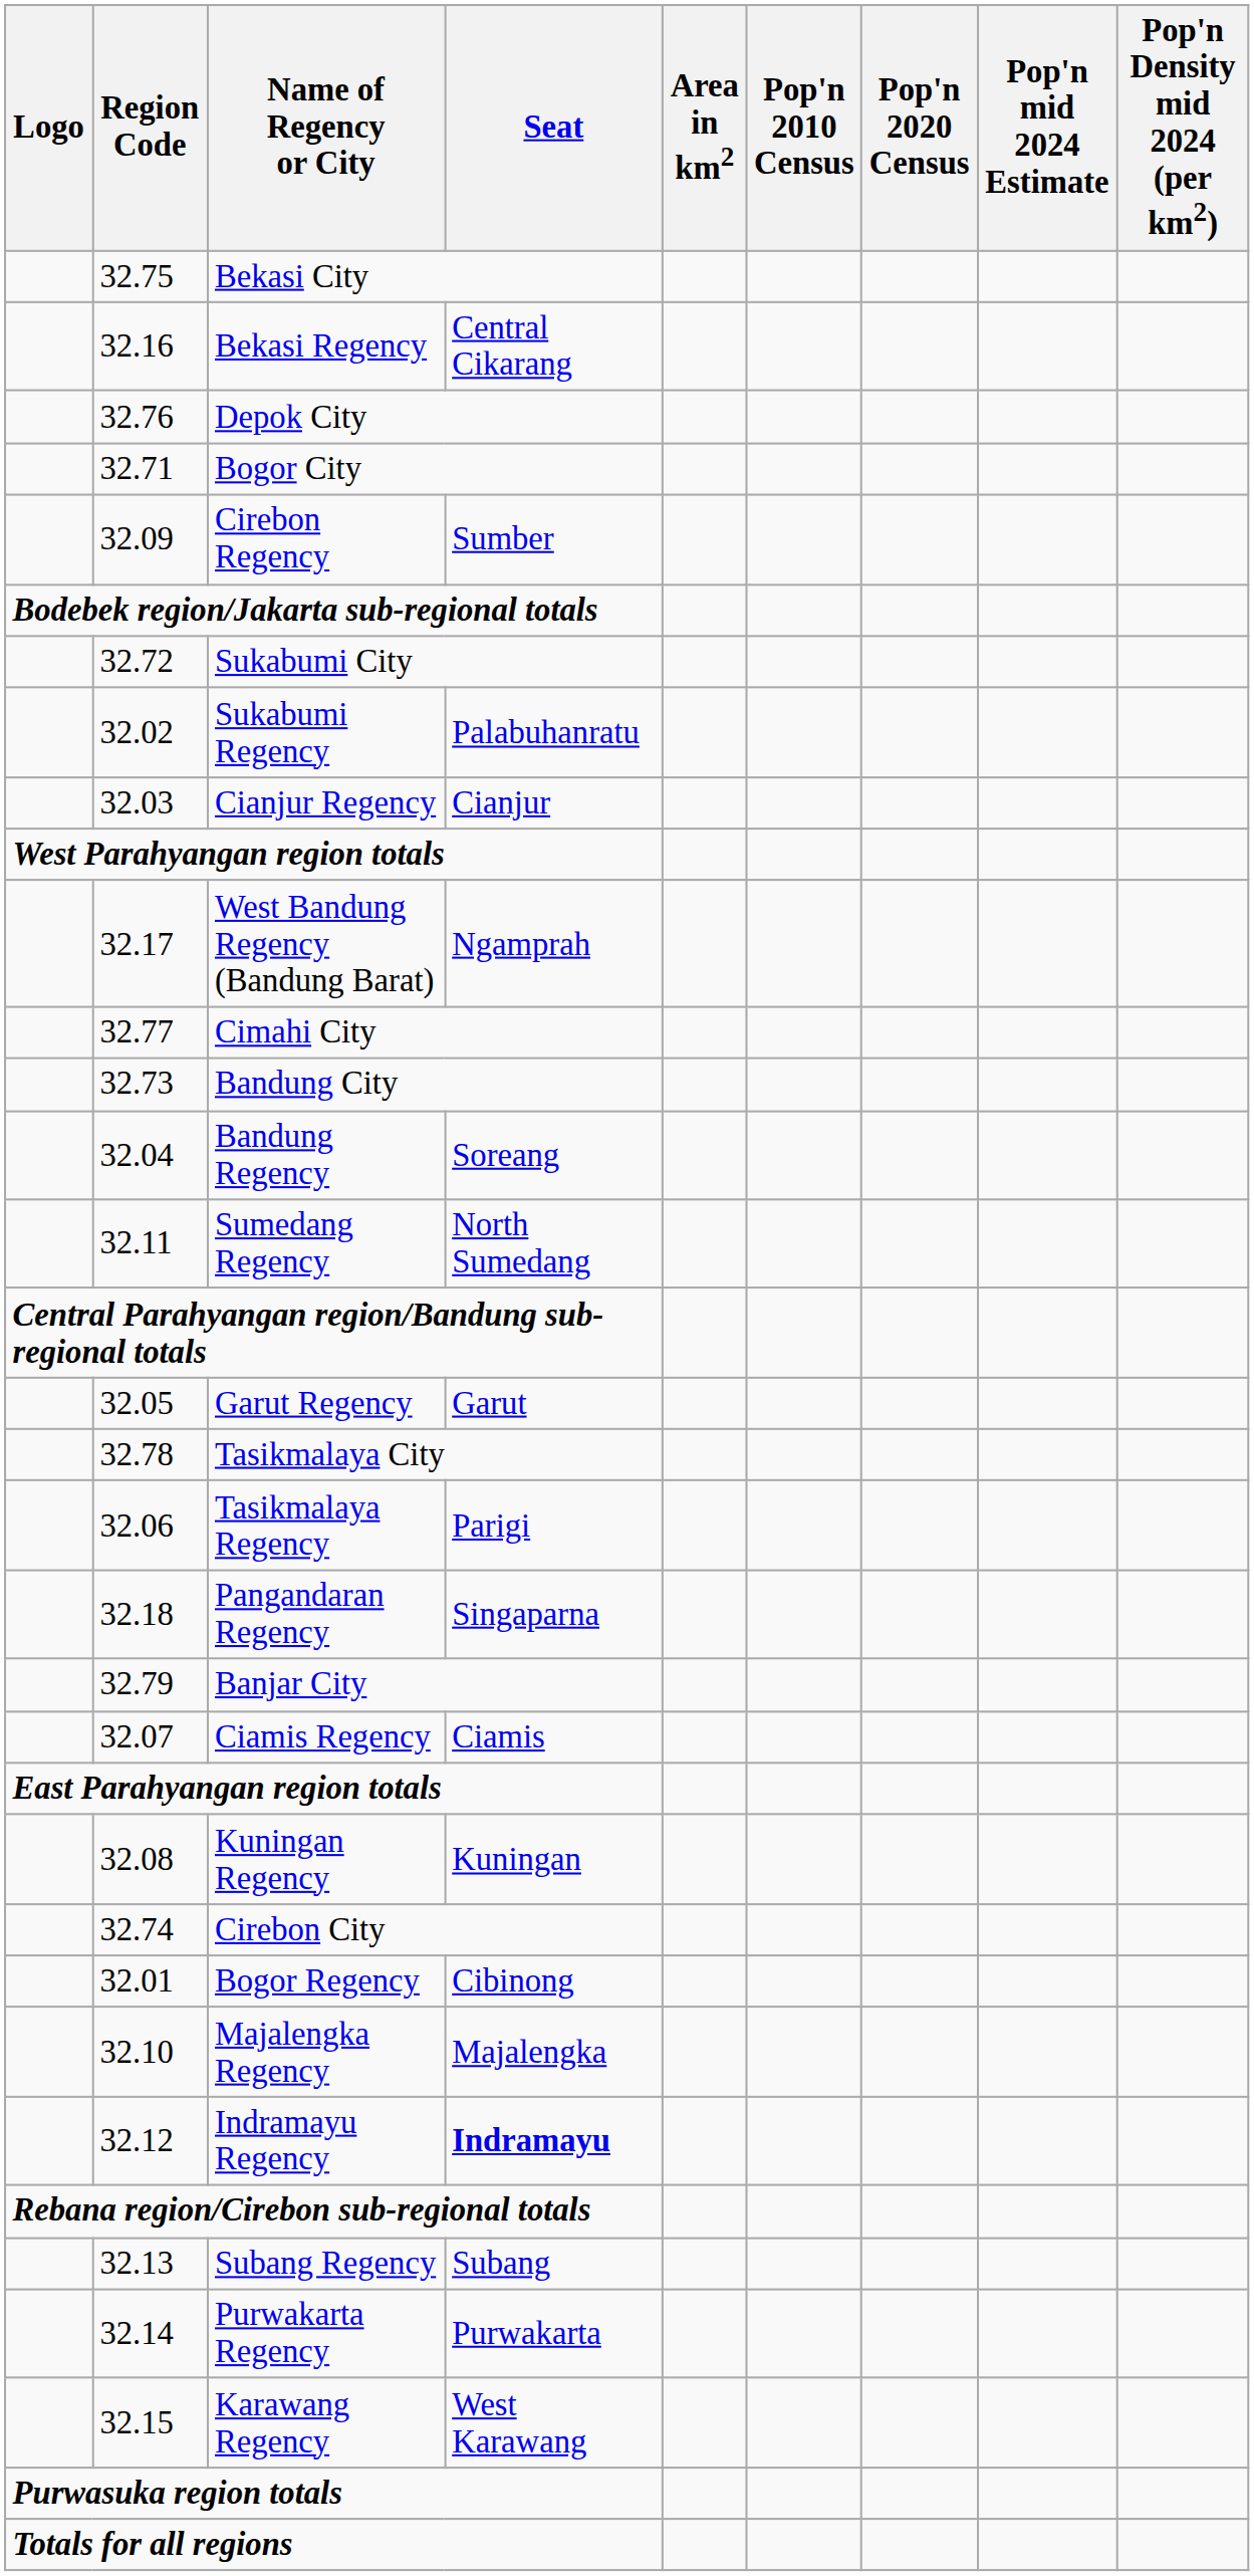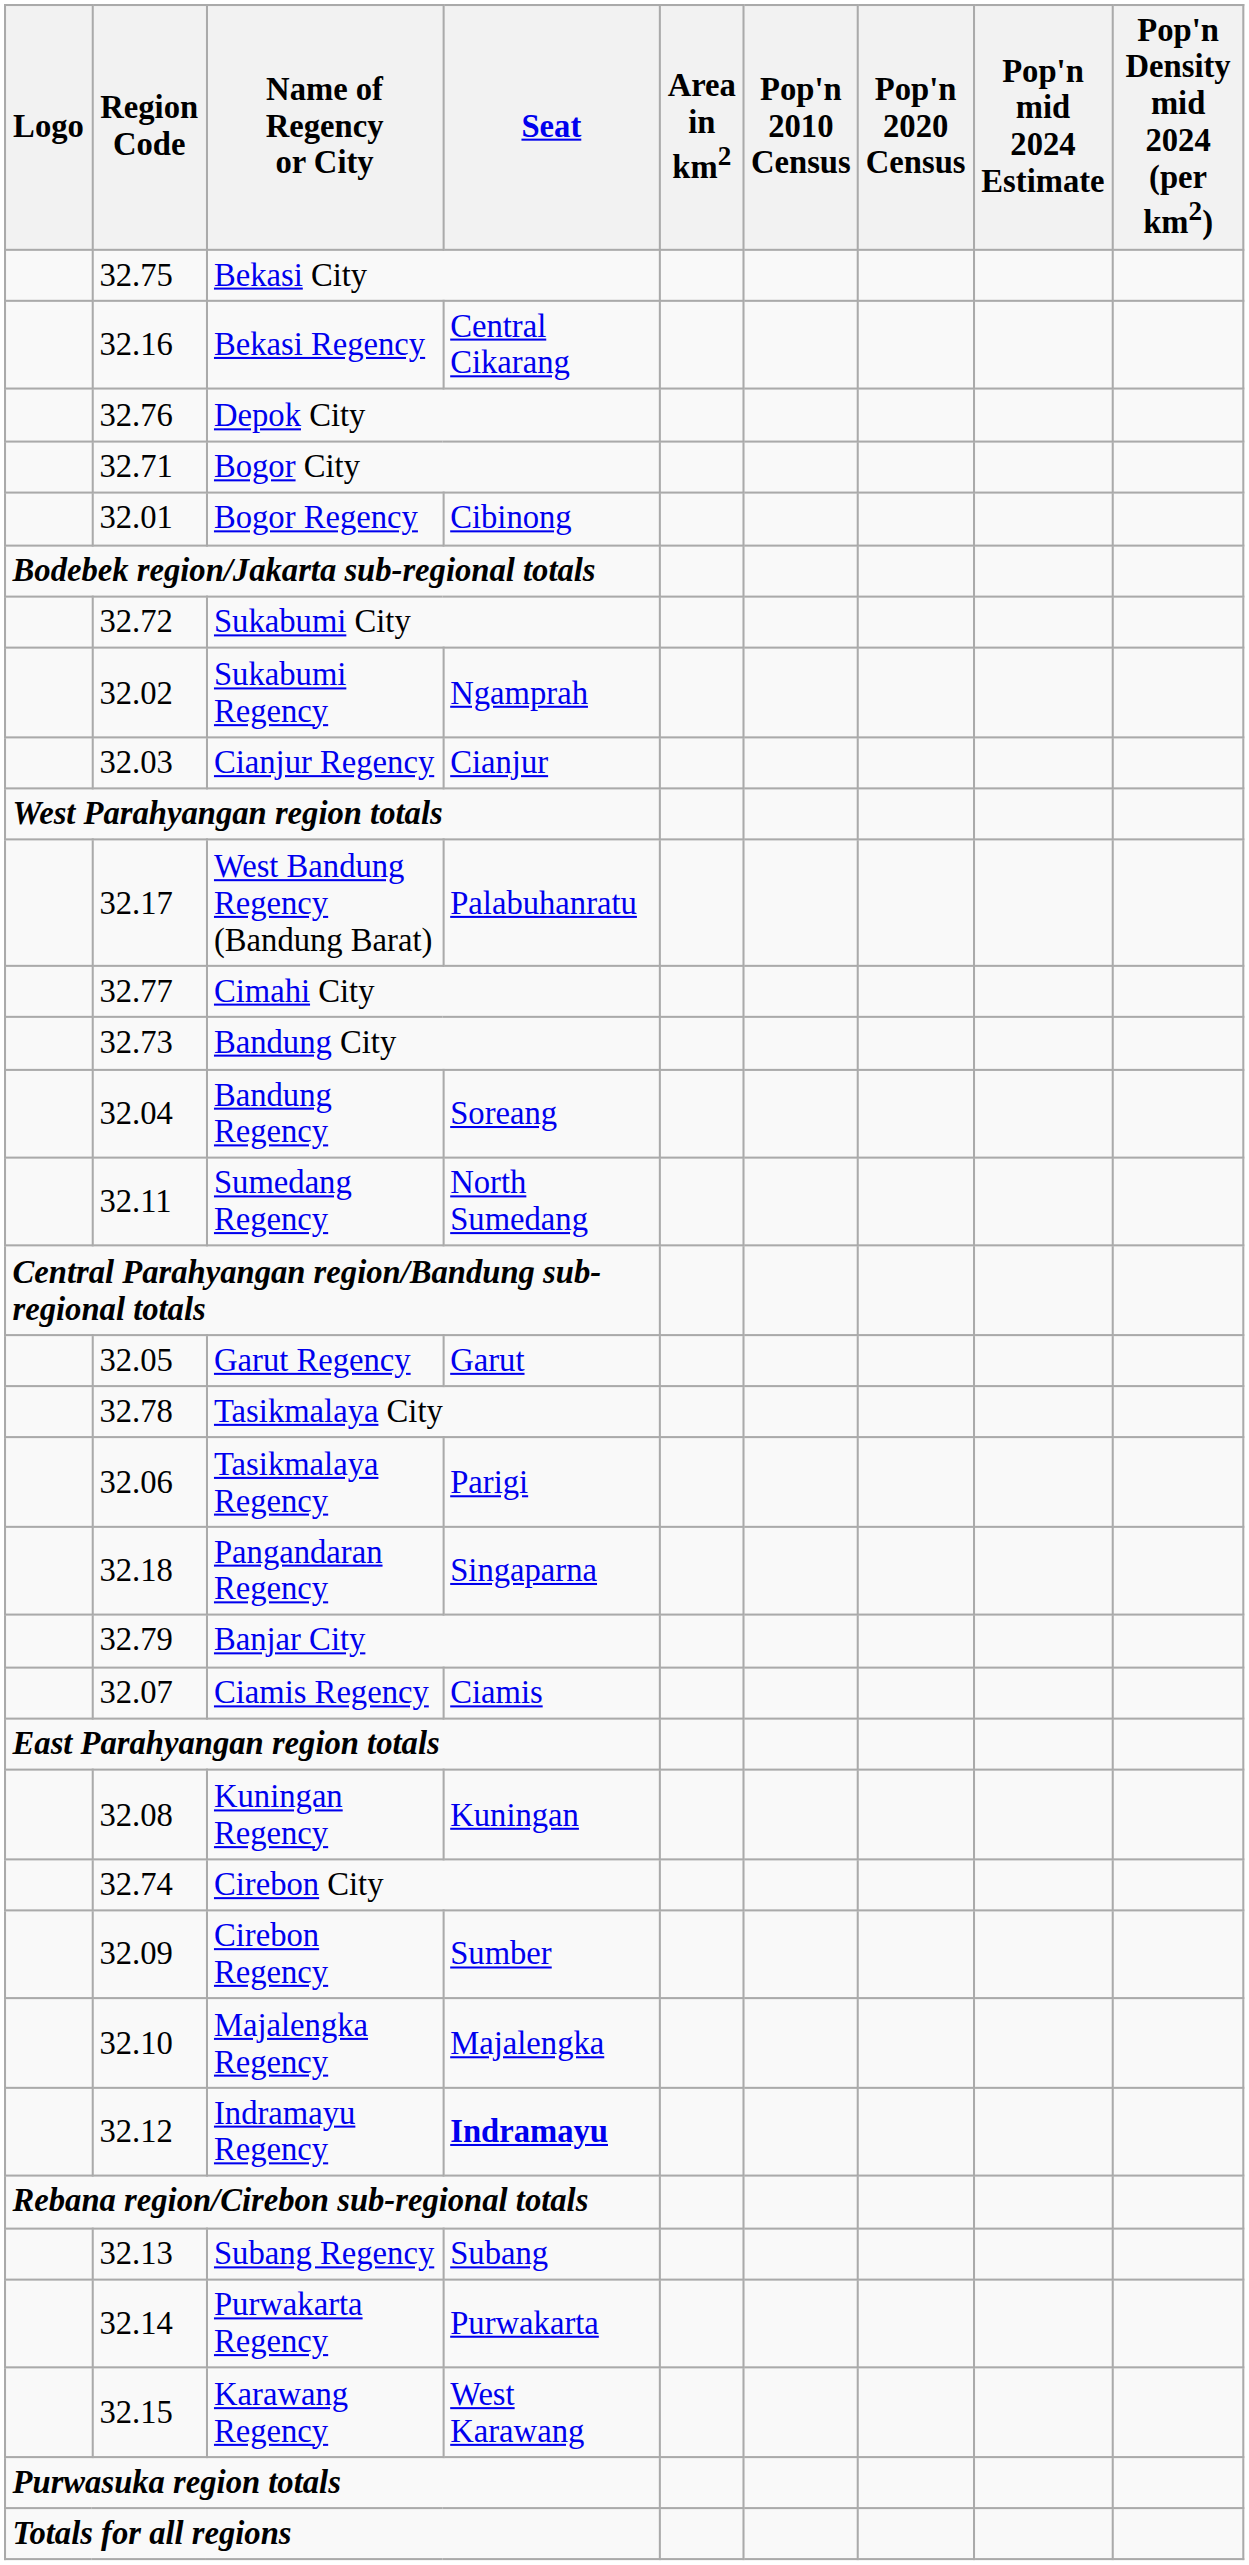 <table class="wikitable sortable" style="margin-bottom: 0;">
 <tr>
 <th>Logo</th>
 <th>Region<br>Code</th>
 <th>Name of <br>Regency<br>or City</th>
 <th><a href='#'>Seat</a></th>
 <th>Area <br> in<br>km<sup>2</sup></th>
 <th>Pop'n <br> 2010<br>Census</th>
 <th>Pop'n <br> 2020<br>Census</th>
 <th>Pop'n <br> mid 2024<br>Estimate</th>
 <th>Pop'n <br> Density  <br> mid 2024 <br> (per km<sup>2</sup>)</th>
 </tr>
 <tr>
 <td align="center"></td>
 <td>32.75</td>
 <td colspan="2"><a href='#'>Bekasi</a> City</td>
 <td align="right"></td>
 <td align="right"></td>
 <td align="right"></td>
 <td align="right"></td>
 <td align="right"></td>
 </tr>
 <tr>
 <td align="center"></td>
 <td>32.16</td>
 <td><a href='#'>Bekasi Regency</a></td>
 <td><a href='#'>Central Cikarang</a></td>
 <td align="right"></td>
 <td align="right"></td>
 <td align="right"></td>
 <td align="right"></td>
 <td align="right"></td>
 </tr>
 <tr>
 <td align="center"></td>
 <td>32.76</td>
 <td colspan="2"><a href='#'>Depok</a> City</td>
 <td align="right"></td>
 <td align="right"></td>
 <td align="right"></td>
 <td align="right"></td>
 <td align="right"></td>
 </tr>
 <tr>
 <td align="center"></td>
 <td>32.71</td>
 <td colspan="2"><a href='#'>Bogor</a> City</td>
 <td align="right"></td>
 <td align="right"></td>
 <td align="right"></td>
 <td align="right"></td>
 <td align="right"></td>
 </tr>
 <tr>
 <td align="center"></td>
-<td>32.09</td>
-<td><a href='#'>Cirebon Regency</a></td>
-<td><a href='#'>Sumber</a></td>
+<td>32.01</td>
+<td><a href='#'>Bogor Regency</a></td>
+<td><a href='#'>Cibinong</a></td>
 <td align="right"></td>
 <td align="right"></td>
 <td align="right"></td>
 <td align="right"></td>
 <td align="right"></td>
 </tr>
 <tr>
 <td colspan="4"><strong><em>Bodebek region/Jakarta sub-regional totals</em></strong></td>
 <td align="right"><strong><em></em></strong></td>
 <td align="right"><strong><em></em></strong></td>
 <td align="right"><strong><em></em></strong></td>
 <td align="right"><strong><em></em></strong></td>
 <td align="right"><strong><em></em></strong></td>
 </tr>
 <tr>
 <td align="center"></td>
 <td>32.72</td>
 <td colspan="2"><a href='#'>Sukabumi</a> City</td>
 <td align="right"></td>
 <td align="right"></td>
 <td align="right"></td>
 <td align="right"></td>
 <td align="right"></td>
 </tr>
 <tr>
 <td align="center"></td>
 <td>32.02</td>
 <td><a href='#'>Sukabumi Regency</a></td>
-<td><a href='#'>Palabuhanratu</a></td>
+<td><a href='#'>Ngamprah</a></td>
 <td align="right"></td>
 <td align="right"></td>
 <td align="right"></td>
 <td align="right"></td>
 <td align="right"></td>
 </tr>
 <tr>
 <td align="center"></td>
 <td>32.03</td>
 <td><a href='#'>Cianjur Regency</a></td>
 <td><a href='#'>Cianjur</a></td>
 <td align="right"></td>
 <td align="right"></td>
 <td align="right"></td>
 <td align="right"></td>
 <td align="right"></td>
 </tr>
 <tr>
 <td colspan="4"><strong><em>West Parahyangan region totals</em></strong></td>
 <td align="right"><strong><em></em></strong></td>
 <td align="right"><strong><em></em></strong></td>
 <td align="right"><strong><em></em></strong></td>
 <td align="right"><strong><em></em></strong></td>
 <td align="right"><strong><em></em></strong></td>
 </tr>
 <tr>
 <td align="center"></td>
 <td>32.17</td>
 <td><a href='#'>West Bandung Regency</a><br>(Bandung Barat)</td>
-<td><a href='#'>Ngamprah</a></td>
+<td><a href='#'>Palabuhanratu</a></td>
 <td align="right"></td>
 <td align="right"></td>
 <td align="right"></td>
 <td align="right"></td>
 <td align="right"></td>
 </tr>
 <tr>
 <td align="center"></td>
 <td>32.77</td>
 <td colspan="2"><a href='#'>Cimahi</a> City</td>
 <td align="right"></td>
 <td align="right"></td>
 <td align="right"></td>
 <td align="right"></td>
 <td align="right"></td>
 </tr>
 <tr>
 <td align="center"></td>
 <td>32.73</td>
 <td colspan="2"><a href='#'>Bandung</a> City</td>
 <td align="right"></td>
 <td align="right"></td>
 <td align="right"></td>
 <td align="right"></td>
 <td align="right"></td>
 </tr>
 <tr>
 <td align="center"></td>
 <td>32.04</td>
 <td><a href='#'>Bandung Regency</a></td>
 <td><a href='#'>Soreang</a></td>
 <td align="right"></td>
 <td align="right"></td>
 <td align="right"></td>
 <td align="right"></td>
 <td align="right"></td>
 </tr>
 <tr>
 <td align="center"></td>
 <td>32.11</td>
 <td><a href='#'>Sumedang Regency</a></td>
 <td><a href='#'>North Sumedang</a></td>
 <td align="right"></td>
 <td align="right"></td>
 <td align="right"></td>
 <td align="right"></td>
 <td align="right"></td>
 </tr>
 <tr>
 <td colspan="4"><strong><em>Central Parahyangan region/Bandung sub-regional totals</em></strong></td>
 <td align="right"><strong><em></em></strong></td>
 <td align="right"><strong><em></em></strong></td>
 <td align="right"><strong><em></em></strong></td>
 <td align="right"><strong><em></em></strong></td>
 <td align="right"><strong><em></em></strong></td>
 </tr>
 <tr>
 <td align="center"></td>
 <td>32.05</td>
 <td><a href='#'>Garut Regency</a></td>
 <td><a href='#'>Garut</a></td>
 <td align="right"></td>
 <td align="right"></td>
 <td align="right"></td>
 <td align="right"></td>
 <td align="right"></td>
 </tr>
 <tr>
 <td align="center"></td>
 <td>32.78</td>
 <td colspan="2"><a href='#'>Tasikmalaya</a> City</td>
 <td align="right"></td>
 <td align="right"></td>
 <td align="right"></td>
 <td align="right"></td>
 <td align="right"></td>
 </tr>
 <tr>
 <td align="center"></td>
 <td>32.06</td>
 <td><a href='#'>Tasikmalaya Regency</a></td>
 <td><a href='#'>Parigi</a></td>
 <td align="right"></td>
 <td align="right"></td>
 <td align="right"></td>
 <td align="right"></td>
 <td align="right"></td>
 </tr>
 <tr>
 <td align="center"></td>
 <td>32.18</td>
 <td><a href='#'>Pangandaran Regency</a></td>
 <td><a href='#'>Singaparna</a></td>
 <td align="right"></td>
 <td align="right"></td>
 <td align="right"></td>
 <td align="right"></td>
 <td align="right"></td>
 </tr>
 <tr>
 <td align="center"></td>
 <td>32.79</td>
 <td colspan="2"><a href='#'>Banjar City</a></td>
 <td align="right"></td>
 <td align="right"></td>
 <td align="right"></td>
 <td align="right"></td>
 <td align="right"></td>
 </tr>
 <tr>
 <td align="center"></td>
 <td>32.07</td>
 <td><a href='#'>Ciamis Regency</a></td>
 <td><a href='#'>Ciamis</a></td>
 <td align="right"></td>
 <td align="right"></td>
 <td align="right"></td>
 <td align="right"></td>
 <td align="right"></td>
 </tr>
 <tr>
 <td colspan="4"><strong><em>East Parahyangan region totals</em></strong></td>
 <td align="right"><strong><em></em></strong></td>
 <td align="right"><strong><em></em></strong></td>
 <td align="right"><strong><em></em></strong></td>
 <td align="right"><strong><em></em></strong></td>
 <td align="right"><strong><em></em></strong></td>
 </tr>
 <tr>
 <td align="center"></td>
 <td>32.08</td>
 <td><a href='#'>Kuningan Regency</a></td>
 <td><a href='#'>Kuningan</a></td>
 <td align="right"></td>
 <td align="right"></td>
 <td align="right"></td>
 <td align="right"></td>
 <td align="right"></td>
 </tr>
 <tr>
 <td align="center"></td>
 <td>32.74</td>
 <td colspan="2"><a href='#'>Cirebon</a> City</td>
 <td align="right"></td>
 <td align="right"></td>
 <td align="right"></td>
 <td align="right"></td>
 <td align="right"></td>
 </tr>
 <tr>
 <td align="center"></td>
-<td>32.01</td>
-<td><a href='#'>Bogor Regency</a></td>
-<td><a href='#'>Cibinong</a></td>
+<td>32.09</td>
+<td><a href='#'>Cirebon Regency</a></td>
+<td><a href='#'>Sumber</a></td>
 <td align="right"></td>
 <td align="right"></td>
 <td align="right"></td>
 <td align="right"></td>
 <td align="right"></td>
 </tr>
 <tr>
 <td align="center"></td>
 <td>32.10</td>
 <td><a href='#'>Majalengka Regency</a></td>
 <td><a href='#'>Majalengka</a></td>
 <td align="right"></td>
 <td align="right"></td>
 <td align="right"></td>
 <td align="right"></td>
 <td align="right"></td>
 </tr>
 <tr>
 <td align="center"></td>
 <td>32.12</td>
 <td><a href='#'>Indramayu Regency</a></td>
 <td><strong><a href='#'>Indramayu</a></strong></td>
 <td align="right"></td>
 <td align="right"></td>
 <td align="right"></td>
 <td align="right"></td>
 <td align="right"></td>
 </tr>
 <tr>
 <td colspan="4"><strong><em>Rebana region/Cirebon sub-regional totals</em></strong></td>
 <td align="right"><strong><em></em></strong></td>
 <td align="right"><strong><em></em></strong></td>
 <td align="right"><strong><em></em></strong></td>
 <td align="right"><strong><em></em></strong></td>
 <td align="right"><strong><em></em></strong></td>
 </tr>
 <tr>
 <td align="center"></td>
 <td>32.13</td>
 <td><a href='#'>Subang Regency</a></td>
 <td><a href='#'>Subang</a></td>
 <td align="right"></td>
 <td align="right"></td>
 <td align="right"></td>
 <td align="right"></td>
 <td align="right"></td>
 </tr>
 <tr>
 <td align="center"></td>
 <td>32.14</td>
 <td><a href='#'>Purwakarta Regency</a></td>
 <td><a href='#'>Purwakarta</a></td>
 <td align="right"></td>
 <td align="right"></td>
 <td align="right"></td>
 <td align="right"></td>
 <td align="right"></td>
 </tr>
 <tr>
 <td align="center"></td>
 <td>32.15</td>
 <td><a href='#'>Karawang Regency</a></td>
 <td><a href='#'>West Karawang</a></td>
 <td align="right"></td>
 <td align="right"></td>
 <td align="right"></td>
 <td align="right"></td>
 <td align="right"></td>
 </tr>
 <tr>
 <td colspan="4"><strong><em>Purwasuka region totals</em></strong></td>
 <td align="right"><strong><em></em></strong></td>
 <td align="right"><strong><em></em></strong></td>
 <td align="right"><strong><em></em></strong></td>
 <td align="right"><strong><em></em></strong></td>
 <td align="right"><strong><em></em></strong></td>
 </tr>
 <tr class="sortbottom">
 <td colspan="4"><strong><em>Totals for all regions</em></strong></td>
 <td align="right"><strong><em></em></strong></td>
 <td align="right"><strong><em></em></strong></td>
 <td align="right"><strong><em></em></strong></td>
 <td align="right"><strong><em></em></strong></td>
 <td align="right"><strong><em></em></strong></td>
 </tr>
 </table>
